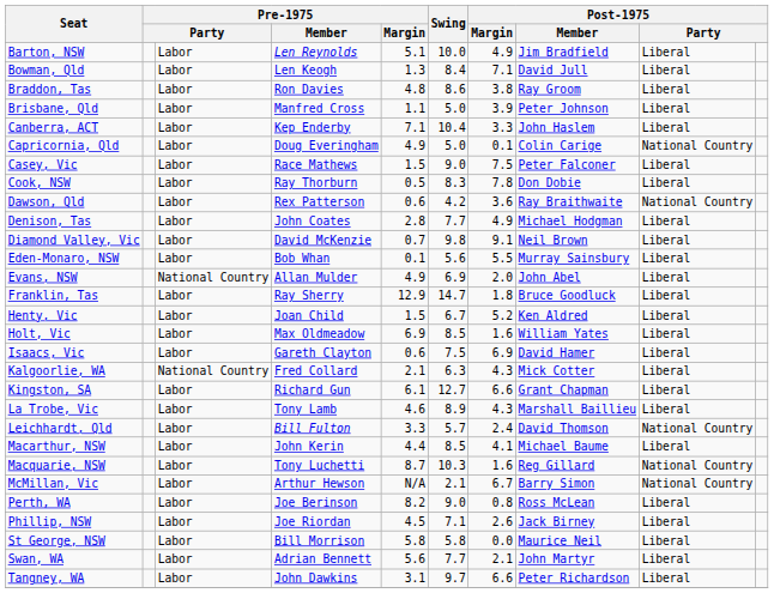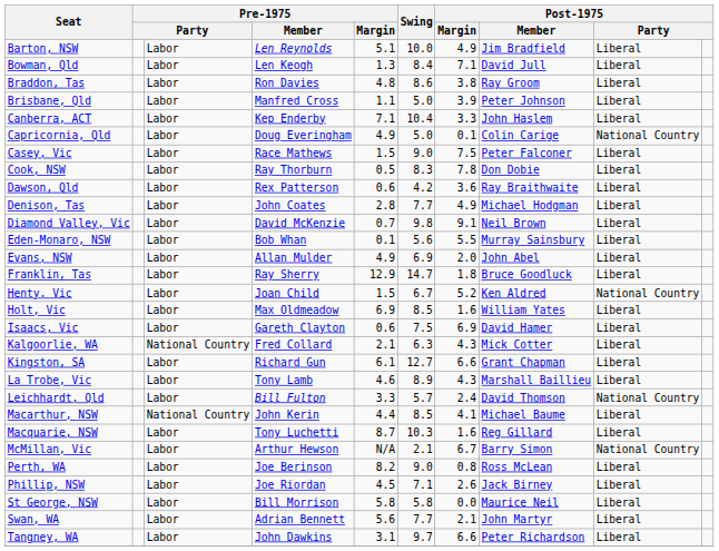 <table class="wikitable">
 <tr>
 <th rowspan="2">Seat</th>
 <th colspan="4">Pre-1975</th>
 <th rowspan="2">Swing</th>
 <th colspan="4">Post-1975</th>
 </tr>
 <tr>
 <th colspan="2">Party</th>
 <th>Member</th>
 <th>Margin</th>
 <th>Margin</th>
 <th>Member</th>
 <th colspan="2">Party</th>
 </tr>
 <tr>
 <td><a href='#'>Barton, NSW</a></td>
 <td> </td>
 <td>Labor</td>
 <td><em><a href='#'>Len Reynolds</a></em></td>
 <td style="text-align:right;">5.1</td>
 <td style="text-align:right;">10.0</td>
 <td style="text-align:right;">4.9</td>
 <td><a href='#'>Jim Bradfield</a></td>
 <td>Liberal</td>
 <td> </td>
 </tr>
 <tr>
 <td><a href='#'>Bowman, Qld</a></td>
 <td> </td>
 <td>Labor</td>
 <td><a href='#'>Len Keogh</a></td>
 <td style="text-align:right;">1.3</td>
 <td style="text-align:right;">8.4</td>
 <td style="text-align:right;">7.1</td>
 <td><a href='#'>David Jull</a></td>
 <td>Liberal</td>
 <td> </td>
 </tr>
 <tr>
 <td><a href='#'>Braddon, Tas</a></td>
 <td> </td>
 <td>Labor</td>
 <td><a href='#'>Ron Davies</a></td>
 <td style="text-align:right;">4.8</td>
 <td style="text-align:right;">8.6</td>
 <td style="text-align:right;">3.8</td>
 <td><a href='#'>Ray Groom</a></td>
 <td>Liberal</td>
 <td> </td>
 </tr>
 <tr>
 <td><a href='#'>Brisbane, Qld</a></td>
 <td> </td>
 <td>Labor</td>
 <td><a href='#'>Manfred Cross</a></td>
 <td style="text-align:right;">1.1</td>
 <td style="text-align:right;">5.0</td>
 <td style="text-align:right;">3.9</td>
 <td><a href='#'>Peter Johnson</a></td>
 <td>Liberal</td>
 <td> </td>
 </tr>
 <tr>
 <td><a href='#'>Canberra, ACT</a></td>
 <td> </td>
 <td>Labor</td>
 <td><a href='#'>Kep Enderby</a></td>
 <td style="text-align:right;">7.1</td>
 <td style="text-align:right;">10.4</td>
 <td style="text-align:right;">3.3</td>
 <td><a href='#'>John Haslem</a></td>
 <td>Liberal</td>
 <td> </td>
 </tr>
 <tr>
 <td><a href='#'>Capricornia, Qld</a></td>
 <td> </td>
 <td>Labor</td>
 <td><a href='#'>Doug Everingham</a></td>
 <td style="text-align:right;">4.9</td>
 <td style="text-align:right;">5.0</td>
 <td style="text-align:right;">0.1</td>
 <td><a href='#'>Colin Carige</a></td>
 <td>National Country</td>
 <td> </td>
 </tr>
 <tr>
 <td><a href='#'>Casey, Vic</a></td>
 <td> </td>
 <td>Labor</td>
 <td><a href='#'>Race Mathews</a></td>
 <td style="text-align:right;">1.5</td>
 <td style="text-align:right;">9.0</td>
 <td style="text-align:right;">7.5</td>
 <td><a href='#'>Peter Falconer</a></td>
 <td>Liberal</td>
 <td> </td>
 </tr>
 <tr>
 <td><a href='#'>Cook, NSW</a></td>
 <td> </td>
 <td>Labor</td>
 <td><a href='#'>Ray Thorburn</a></td>
 <td style="text-align:right;">0.5</td>
 <td style="text-align:right;">8.3</td>
 <td style="text-align:right;">7.8</td>
 <td><a href='#'>Don Dobie</a></td>
 <td>Liberal</td>
 <td> </td>
 </tr>
 <tr>
 <td><a href='#'>Dawson, Qld</a></td>
 <td> </td>
 <td>Labor</td>
 <td><a href='#'>Rex Patterson</a></td>
 <td style="text-align:right;">0.6</td>
 <td style="text-align:right;">4.2</td>
 <td style="text-align:right;">3.6</td>
 <td><a href='#'>Ray Braithwaite</a></td>
-<td>National Country</td>
+<td>Liberal</td>
 <td> </td>
 </tr>
 <tr>
 <td><a href='#'>Denison, Tas</a></td>
 <td> </td>
 <td>Labor</td>
 <td><a href='#'>John Coates</a></td>
 <td style="text-align:right;">2.8</td>
 <td style="text-align:right;">7.7</td>
 <td style="text-align:right;">4.9</td>
 <td><a href='#'>Michael Hodgman</a></td>
 <td>Liberal</td>
 <td> </td>
 </tr>
 <tr>
 <td><a href='#'>Diamond Valley, Vic</a></td>
 <td> </td>
 <td>Labor</td>
 <td><a href='#'>David McKenzie</a></td>
 <td style="text-align:right;">0.7</td>
 <td style="text-align:right;">9.8</td>
 <td style="text-align:right;">9.1</td>
 <td><a href='#'>Neil Brown</a></td>
 <td>Liberal</td>
 <td> </td>
 </tr>
 <tr>
 <td><a href='#'>Eden-Monaro, NSW</a></td>
 <td> </td>
 <td>Labor</td>
 <td><a href='#'>Bob Whan</a></td>
 <td style="text-align:right;">0.1</td>
 <td style="text-align:right;">5.6</td>
 <td style="text-align:right;">5.5</td>
 <td><a href='#'>Murray Sainsbury</a></td>
 <td>Liberal</td>
 <td> </td>
 </tr>
 <tr>
 <td><a href='#'>Evans, NSW</a></td>
 <td> </td>
-<td>National Country</td>
+<td>Labor</td>
 <td><a href='#'>Allan Mulder</a></td>
 <td style="text-align:right;">4.9</td>
 <td style="text-align:right;">6.9</td>
 <td style="text-align:right;">2.0</td>
 <td><a href='#'>John Abel</a></td>
 <td>Liberal</td>
 <td> </td>
 </tr>
 <tr>
 <td><a href='#'>Franklin, Tas</a></td>
 <td> </td>
 <td>Labor</td>
 <td><a href='#'>Ray Sherry</a></td>
 <td style="text-align:right;">12.9</td>
 <td style="text-align:right;">14.7</td>
 <td style="text-align:right;">1.8</td>
 <td><a href='#'>Bruce Goodluck</a></td>
 <td>Liberal</td>
 <td> </td>
 </tr>
 <tr>
 <td><a href='#'>Henty, Vic</a></td>
 <td> </td>
 <td>Labor</td>
 <td><a href='#'>Joan Child</a></td>
 <td style="text-align:right;">1.5</td>
 <td style="text-align:right;">6.7</td>
 <td style="text-align:right;">5.2</td>
 <td><a href='#'>Ken Aldred</a></td>
-<td>Liberal</td>
+<td>National Country</td>
 <td> </td>
 </tr>
 <tr>
 <td><a href='#'>Holt, Vic</a></td>
 <td> </td>
 <td>Labor</td>
 <td><a href='#'>Max Oldmeadow</a></td>
 <td style="text-align:right;">6.9</td>
 <td style="text-align:right;">8.5</td>
 <td style="text-align:right;">1.6</td>
 <td><a href='#'>William Yates</a></td>
 <td>Liberal</td>
 <td> </td>
 </tr>
 <tr>
 <td><a href='#'>Isaacs, Vic</a></td>
 <td> </td>
 <td>Labor</td>
 <td><a href='#'>Gareth Clayton</a></td>
 <td style="text-align:right;">0.6</td>
 <td style="text-align:right;">7.5</td>
 <td style="text-align:right;">6.9</td>
 <td><a href='#'>David Hamer</a></td>
 <td>Liberal</td>
 <td> </td>
 </tr>
 <tr>
 <td><a href='#'>Kalgoorlie, WA</a></td>
 <td> </td>
 <td>National Country</td>
 <td><a href='#'>Fred Collard</a></td>
 <td style="text-align:right;">2.1</td>
 <td style="text-align:right;">6.3</td>
 <td style="text-align:right;">4.3</td>
 <td><a href='#'>Mick Cotter</a></td>
 <td>Liberal</td>
 <td> </td>
 </tr>
 <tr>
 <td><a href='#'>Kingston, SA</a></td>
 <td> </td>
 <td>Labor</td>
 <td><a href='#'>Richard Gun</a></td>
 <td style="text-align:right;">6.1</td>
 <td style="text-align:right;">12.7</td>
 <td style="text-align:right;">6.6</td>
 <td><a href='#'>Grant Chapman</a></td>
 <td>Liberal</td>
 <td> </td>
 </tr>
 <tr>
 <td><a href='#'>La Trobe, Vic</a></td>
 <td> </td>
 <td>Labor</td>
 <td><a href='#'>Tony Lamb</a></td>
 <td style="text-align:right;">4.6</td>
 <td style="text-align:right;">8.9</td>
 <td style="text-align:right;">4.3</td>
 <td><a href='#'>Marshall Baillieu</a></td>
 <td>Liberal</td>
 <td> </td>
 </tr>
 <tr>
 <td><a href='#'>Leichhardt, Qld</a></td>
 <td> </td>
 <td>Labor</td>
 <td><em><a href='#'>Bill Fulton</a></em></td>
 <td style="text-align:right;">3.3</td>
 <td style="text-align:right;">5.7</td>
 <td style="text-align:right;">2.4</td>
 <td><a href='#'>David Thomson</a></td>
 <td>National Country</td>
 <td> </td>
 </tr>
 <tr>
 <td><a href='#'>Macarthur, NSW</a></td>
 <td> </td>
-<td>Labor</td>
+<td>National Country</td>
 <td><a href='#'>John Kerin</a></td>
 <td style="text-align:right;">4.4</td>
 <td style="text-align:right;">8.5</td>
 <td style="text-align:right;">4.1</td>
 <td><a href='#'>Michael Baume</a></td>
 <td>Liberal</td>
 <td> </td>
 </tr>
 <tr>
 <td><a href='#'>Macquarie, NSW</a></td>
 <td> </td>
 <td>Labor</td>
 <td><a href='#'>Tony Luchetti</a></td>
 <td style="text-align:right;">8.7</td>
 <td style="text-align:right;">10.3</td>
 <td style="text-align:right;">1.6</td>
 <td><a href='#'>Reg Gillard</a></td>
-<td>National Country</td>
+<td>Liberal</td>
 <td> </td>
 </tr>
 <tr>
 <td><a href='#'>McMillan, Vic</a></td>
 <td> </td>
 <td>Labor</td>
 <td><a href='#'>Arthur Hewson</a></td>
 <td style="text-align:right;">N/A</td>
 <td style="text-align:right;">2.1</td>
 <td style="text-align:right;">6.7</td>
 <td><a href='#'>Barry Simon</a></td>
 <td>National Country</td>
 <td> </td>
 </tr>
 <tr>
 <td><a href='#'>Perth, WA</a></td>
 <td> </td>
 <td>Labor</td>
 <td><a href='#'>Joe Berinson</a></td>
 <td style="text-align:right;">8.2</td>
 <td style="text-align:right;">9.0</td>
 <td style="text-align:right;">0.8</td>
 <td><a href='#'>Ross McLean</a></td>
 <td>Liberal</td>
 <td> </td>
 </tr>
 <tr>
 <td><a href='#'>Phillip, NSW</a></td>
 <td> </td>
 <td>Labor</td>
 <td><a href='#'>Joe Riordan</a></td>
 <td style="text-align:right;">4.5</td>
 <td style="text-align:right;">7.1</td>
 <td style="text-align:right;">2.6</td>
 <td><a href='#'>Jack Birney</a></td>
 <td>Liberal</td>
 <td> </td>
 </tr>
 <tr>
 <td><a href='#'>St George, NSW</a></td>
 <td> </td>
 <td>Labor</td>
 <td><a href='#'>Bill Morrison</a></td>
 <td style="text-align:right;">5.8</td>
 <td style="text-align:right;">5.8</td>
 <td style="text-align:right;">0.0</td>
 <td><a href='#'>Maurice Neil</a></td>
 <td>Liberal</td>
 <td> </td>
 </tr>
 <tr>
 <td><a href='#'>Swan, WA</a></td>
 <td> </td>
 <td>Labor</td>
 <td><a href='#'>Adrian Bennett</a></td>
 <td style="text-align:right;">5.6</td>
 <td style="text-align:right;">7.7</td>
 <td style="text-align:right;">2.1</td>
 <td><a href='#'>John Martyr</a></td>
 <td>Liberal</td>
 <td> </td>
 </tr>
 <tr>
 <td><a href='#'>Tangney, WA</a></td>
 <td> </td>
 <td>Labor</td>
 <td><a href='#'>John Dawkins</a></td>
 <td style="text-align:right;">3.1</td>
 <td style="text-align:right;">9.7</td>
 <td style="text-align:right;">6.6</td>
 <td><a href='#'>Peter Richardson</a></td>
 <td>Liberal</td>
 <td> </td>
 </tr>
 <tr>
 </tr>
 </table>
